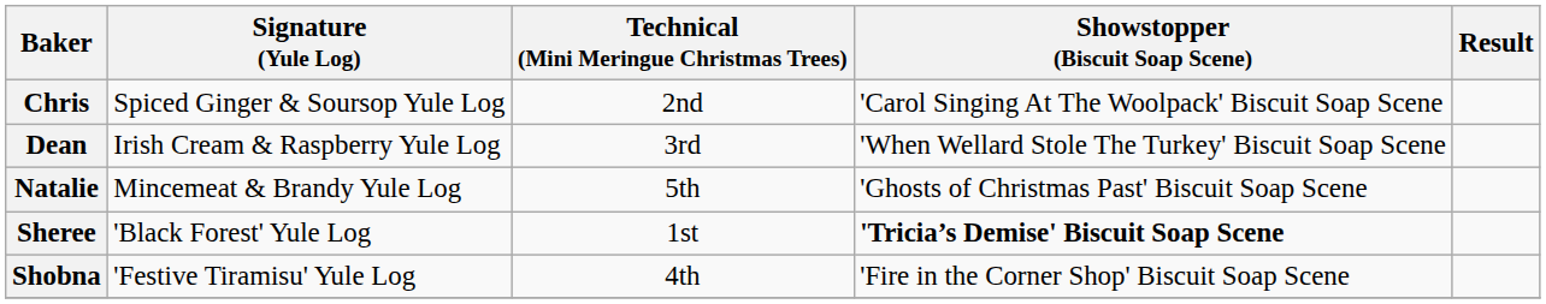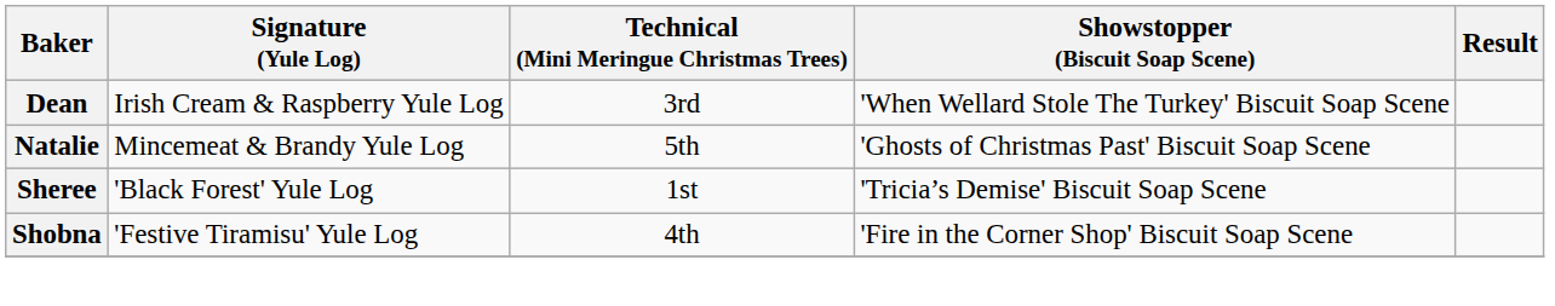 <table class="wikitable sortable">
 <tr>
 <th scope="col">Baker</th>
 <th scope="col" class="unsortable">Signature<br><small> (Yule Log)</small></th>
 <th scope="col">Technical<br><small> (Mini Meringue Christmas Trees)</small></th>
 <th scope="col" class="unsortable">Showstopper<br><small> (Biscuit Soap Scene)</small></th>
 <th scope="col">Result</th>
-</tr>
-<tr>
-<th scope="row">Chris</th>
-<td>Spiced Ginger & Soursop Yule Log</td>
-<td align="center">2nd</td>
-<td>'Carol Singing At The Woolpack' Biscuit Soap Scene</td>
-<td></td>
 </tr>
 <tr>
 <th scope="row">Dean</th>
 <td>Irish Cream & Raspberry Yule Log</td>
 <td align="center">3rd</td>
 <td>'When Wellard Stole The Turkey' Biscuit Soap Scene</td>
 <td></td>
 </tr>
 <tr>
 <th scope="row">Natalie</th>
 <td>Mincemeat & Brandy Yule Log</td>
 <td align="center">5th</td>
 <td>'Ghosts of Christmas Past' Biscuit Soap Scene</td>
 <td></td>
 </tr>
 <tr>
 <th scope="row">Sheree</th>
 <td>'Black Forest' Yule Log</td>
 <td align="center">1st</td>
-<td><strong>'Tricia’s Demise' Biscuit Soap Scene</strong></td>
+<td>'Tricia’s Demise' Biscuit Soap Scene</td>
 <td></td>
 </tr>
 <tr>
 <th scope="row">Shobna</th>
 <td>'Festive Tiramisu' Yule Log</td>
 <td align="center">4th</td>
 <td>'Fire in the Corner Shop' Biscuit Soap Scene</td>
 <td></td>
 </tr>
 <tr>
 </tr>
 </table>
